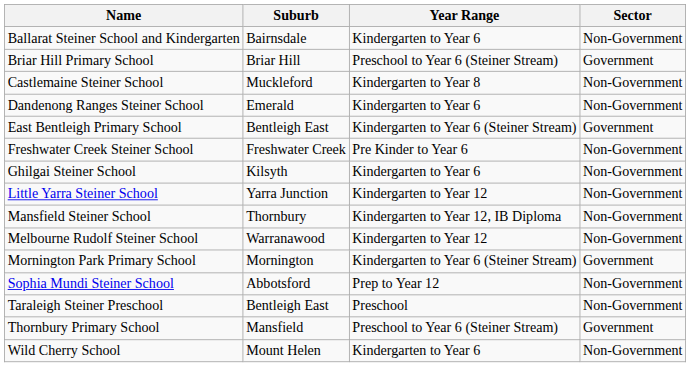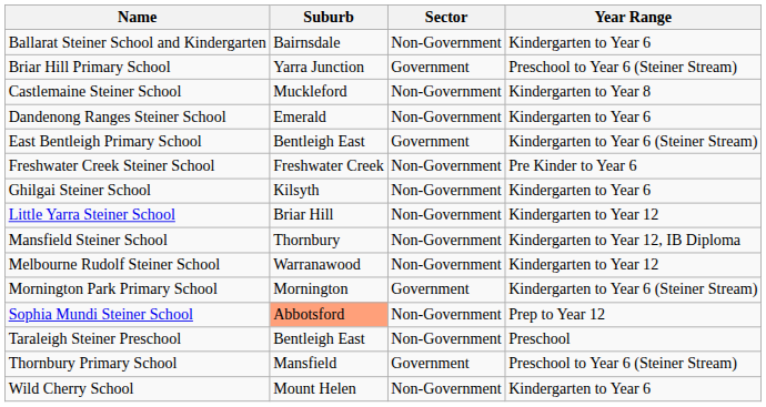 <table class="wikitable sortable">
 <tr>
 <th>Name</th>
 <th>Suburb</th>
+<th>Sector</th>
 <th>Year Range</th>
-<th>Sector</th>
 </tr>
 <tr>
 <td>Ballarat Steiner School and Kindergarten</td>
 <td>Bairnsdale</td>
+<td>Non-Government</td>
 <td>Kindergarten to Year 6</td>
-<td>Non-Government</td>
 </tr>
 <tr>
 <td>Briar Hill Primary School</td>
-<td>Briar Hill</td>
+<td>Yarra Junction</td>
+<td>Government</td>
 <td>Preschool to Year 6 (Steiner Stream)</td>
-<td>Government</td>
 </tr>
 <tr>
 <td>Castlemaine Steiner School</td>
 <td>Muckleford</td>
+<td>Non-Government</td>
 <td>Kindergarten to Year 8</td>
-<td>Non-Government</td>
 </tr>
 <tr>
 <td>Dandenong Ranges Steiner School</td>
 <td>Emerald</td>
+<td>Non-Government</td>
 <td>Kindergarten to Year 6</td>
-<td>Non-Government</td>
 </tr>
 <tr>
 <td>East Bentleigh Primary School</td>
 <td>Bentleigh East</td>
+<td>Government</td>
 <td>Kindergarten to Year 6 (Steiner Stream)</td>
-<td>Government</td>
 </tr>
 <tr>
 <td>Freshwater Creek Steiner School</td>
 <td>Freshwater Creek</td>
+<td>Non-Government</td>
 <td>Pre Kinder to Year 6</td>
-<td>Non-Government</td>
 </tr>
 <tr>
 <td>Ghilgai Steiner School</td>
 <td>Kilsyth</td>
+<td>Non-Government</td>
 <td>Kindergarten to Year 6</td>
-<td>Non-Government</td>
 </tr>
 <tr>
 <td><a href='#'>Little Yarra Steiner School</a></td>
-<td>Yarra Junction</td>
+<td>Briar Hill</td>
+<td>Non-Government</td>
 <td>Kindergarten to Year 12</td>
-<td>Non-Government</td>
 </tr>
 <tr>
 <td>Mansfield Steiner School</td>
 <td>Thornbury</td>
+<td>Non-Government</td>
 <td>Kindergarten to Year 12, IB Diploma</td>
-<td>Non-Government</td>
 </tr>
 <tr>
 <td>Melbourne Rudolf Steiner School</td>
 <td>Warranawood</td>
+<td>Non-Government</td>
 <td>Kindergarten to Year 12</td>
-<td>Non-Government</td>
 </tr>
 <tr>
 <td>Mornington Park Primary School</td>
 <td>Mornington</td>
+<td>Government</td>
 <td>Kindergarten to Year 6 (Steiner Stream)</td>
-<td>Government</td>
 </tr>
 <tr>
 <td><a href='#'>Sophia Mundi Steiner School</a></td>
-<td>Abbotsford</td>
+<td style="background: lightsalmon;">Abbotsford</td>
+<td>Non-Government</td>
 <td>Prep to Year 12</td>
-<td>Non-Government</td>
 </tr>
 <tr>
 <td>Taraleigh Steiner Preschool</td>
 <td>Bentleigh East</td>
+<td>Non-Government</td>
 <td>Preschool</td>
-<td>Non-Government</td>
 </tr>
 <tr>
 <td>Thornbury Primary School</td>
 <td>Mansfield</td>
+<td>Government</td>
 <td>Preschool to Year 6 (Steiner Stream)</td>
-<td>Government</td>
 </tr>
 <tr>
 <td>Wild Cherry School</td>
 <td>Mount Helen</td>
+<td>Non-Government</td>
 <td>Kindergarten to Year 6</td>
-<td>Non-Government</td>
 </tr>
 </table>
